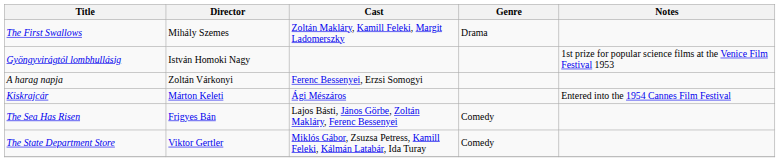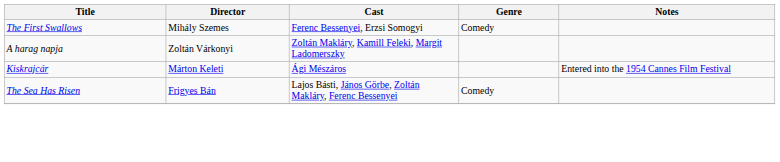 <table class="wikitable" width= "100%">
 <tr>
 <th width=21%>Title</th>
 <th width=16%>Director</th>
 <th width=22%>Cast</th>
 <th width=13%>Genre</th>
 <th width=28%>Notes</th>
 </tr>
 <tr>
 <td><em><a href='#'>The First Swallows</a></em></td>
 <td>Mihály Szemes</td>
-<td><a href='#'>Zoltán Makláry</a>, <a href='#'>Kamill Feleki</a>, <a href='#'>Margit Ladomerszky</a></td>
-<td>Drama</td>
+<td><a href='#'>Ferenc Bessenyei</a>, Erzsi Somogyi</td>
+<td>Comedy</td>
 <td></td>
-</tr>
-<tr>
-<td><em><a href='#'>Gyöngyvirágtól lombhullásig</a></em></td>
-<td>István Homoki Nagy</td>
-<td></td>
-<td></td>
-<td>1st prize for popular science films at the <a href='#'>Venice Film Festival</a> 1953</td>
 </tr>
 <tr>
 <td><em>A harag napja</em></td>
 <td>Zoltán Várkonyi</td>
-<td><a href='#'>Ferenc Bessenyei</a>, Erzsi Somogyi</td>
+<td><a href='#'>Zoltán Makláry</a>, <a href='#'>Kamill Feleki</a>, <a href='#'>Margit Ladomerszky</a></td>
 <td></td>
 <td></td>
 </tr>
 <tr>
 <td><em><a href='#'>Kiskrajcár</a></em></td>
 <td><a href='#'>Márton Keleti</a></td>
 <td><a href='#'>Ági Mészáros</a></td>
 <td></td>
 <td>Entered into the <a href='#'>1954 Cannes Film Festival</a></td>
 </tr>
 <tr>
 <td><em><a href='#'>The Sea Has Risen</a></em></td>
 <td><a href='#'>Frigyes Bán</a></td>
 <td>Lajos Básti, <a href='#'>János Görbe</a>, <a href='#'>Zoltán Makláry</a>, <a href='#'>Ferenc Bessenyei</a></td>
 <td>Comedy</td>
 <td></td>
 </tr>
 <tr>
-<td><em><a href='#'>The State Department Store</a></em></td>
-<td><a href='#'>Viktor Gertler</a></td>
-<td><a href='#'>Miklós Gábor</a>, Zsuzsa Petress, <a href='#'>Kamill Feleki</a>, <a href='#'>Kálmán Latabár</a>, Ida Turay</td>
-<td>Comedy</td>
-<td></td>
-</tr>
-<tr>
 </tr>
 </table>
